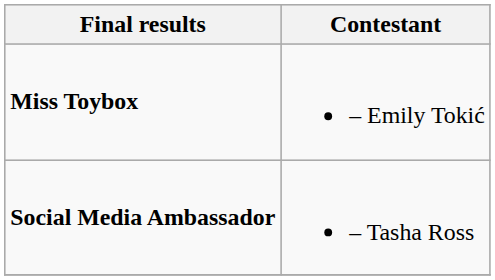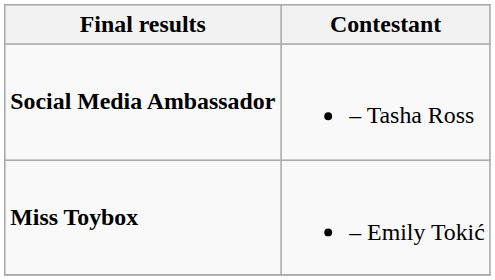 <table class="wikitable sortable" style="font-size: 95%;">
 <tr>
 <th>Final results</th>
 <th>Contestant</th>
 </tr>
 <tr>
+<td><strong>Social Media Ambassador</strong></td>
+<td><br><ul><li><strong></strong> – Tasha Ross</li></ul></td>
+</tr>
+<tr>
 <td><strong>Miss Toybox</strong></td>
 <td><br><ul><li><strong></strong> – Emily Tokić</li></ul></td>
 </tr>
 <tr>
-<td><strong>Social Media Ambassador</strong></td>
-<td><br><ul><li><strong></strong> – Tasha Ross</li></ul></td>
-</tr>
-<tr>
 </tr>
 </table>
